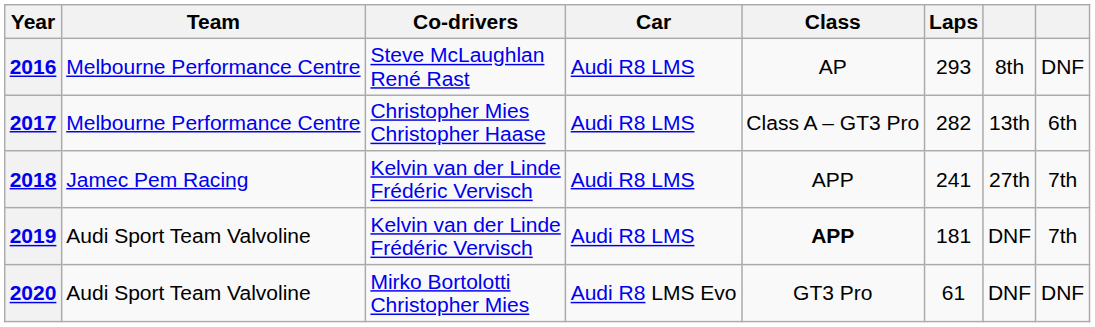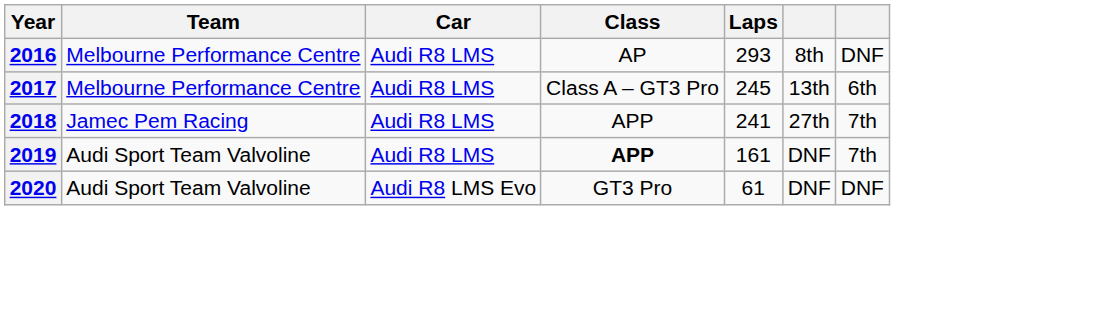 <table class="wikitable" style="text-align:center; font-size:90%">
 <tr>
 <th>Year</th>
 <th>Team</th>
-<th>Co-drivers</th>
 <th>Car</th>
 <th>Class</th>
 <th>Laps</th>
 <th></th>
 <th></th>
 </tr>
 <tr align="center">
 <th><a href='#'>2016</a></th>
 <td align="left"> <a href='#'>Melbourne Performance Centre</a></td>
-<td align="left"> <a href='#'>Steve McLaughlan</a><br> <a href='#'>René Rast</a></td>
 <td align="left"><a href='#'>Audi R8 LMS</a></td>
 <td>AP</td>
 <td>293</td>
 <td>8th</td>
 <td>DNF</td>
 </tr>
 <tr align="center">
 <th><a href='#'>2017</a></th>
 <td align="left"> <a href='#'>Melbourne Performance Centre</a></td>
-<td align="left"> <a href='#'>Christopher Mies</a><br> <a href='#'>Christopher Haase</a></td>
 <td align="left"><a href='#'>Audi R8 LMS</a></td>
 <td>Class A – GT3 Pro</td>
-<td>282</td>
+<td>245</td>
 <td>13th</td>
 <td>6th</td>
 </tr>
 <tr align="center">
 <th><a href='#'>2018</a></th>
 <td align="left"> <a href='#'>Jamec Pem Racing</a></td>
-<td align="left"> <a href='#'>Kelvin van der Linde</a><br> <a href='#'>Frédéric Vervisch</a></td>
 <td align="left"><a href='#'>Audi R8 LMS</a></td>
 <td>APP</td>
 <td>241</td>
 <td>27th</td>
 <td>7th</td>
 </tr>
 <tr align="center">
 <th><a href='#'>2019</a></th>
 <td align="left"> Audi Sport Team Valvoline</td>
-<td align="left"> <a href='#'>Kelvin van der Linde</a><br> <a href='#'>Frédéric Vervisch</a></td>
 <td align="left"><a href='#'>Audi R8 LMS</a></td>
 <td><strong>APP</strong></td>
-<td>181</td>
+<td>161</td>
 <td>DNF</td>
 <td>7th</td>
 </tr>
 <tr>
 <th><a href='#'>2020</a></th>
 <td align="left"> Audi Sport Team Valvoline</td>
-<td align="left"> <a href='#'>Mirko Bortolotti</a><br> <a href='#'>Christopher Mies</a></td>
 <td align="left"><a href='#'>Audi R8</a> LMS Evo</td>
 <td>GT3 Pro</td>
 <td>61</td>
 <td>DNF</td>
 <td>DNF</td>
 </tr>
 </table>
